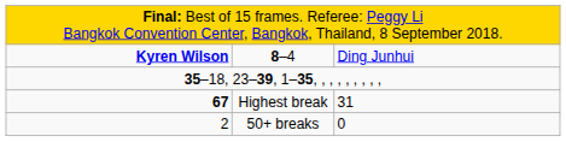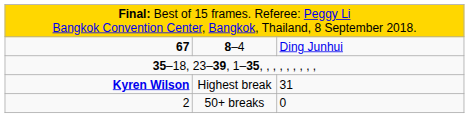 <table class="wikitable" style="font-size: 95%; margin: 1em auto 1em auto;">
 <tr>
 <td colspan="3" align="center" bgcolor="#ffd700"><strong>Final:</strong> Best of 15 frames. Referee: <a href='#'>Peggy Li</a><br> <a href='#'>Bangkok Convention Center</a>, <a href='#'>Bangkok</a>, Thailand, 8 September 2018.</td>
 </tr>
 <tr>
-<td width="230" align="right"><strong><a href='#'>Kyren Wilson</a></strong><br></td>
+<td align="right"><strong>67</strong></td>
 <td width="100" align="center"><strong>8</strong>–4</td>
 <td width="230"><a href='#'>Ding Junhui</a><br></td>
 </tr>
 <tr>
 <td colspan="3" align="center" style="font-size: 100%"><strong>35</strong>–18, 23–<strong>39</strong>, 1–<strong>35</strong>, , , , , , , , , </td>
 </tr>
 <tr>
-<td align="right"><strong>67</strong></td>
+<td width="230" align="right"><strong><a href='#'>Kyren Wilson</a></strong><br></td>
 <td align="center">Highest break</td>
 <td>31</td>
 </tr>
 <tr>
 <td align="right">2</td>
 <td align="center">50+ breaks</td>
 <td>0</td>
 </tr>
 </table>
